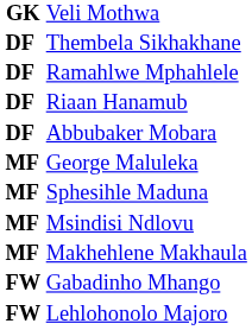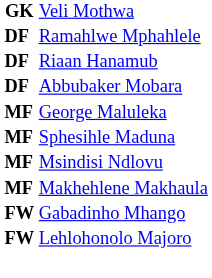 <table>
 <tr>
 <th>GK</th>
 <td><a href='#'>Veli Mothwa</a></td>
-</tr>
-<tr>
-<td><strong>DF</strong></td>
-<td><a href='#'>Thembela Sikhakhane</a></td>
 </tr>
 <tr>
 <td><strong>DF</strong></td>
 <td><a href='#'>Ramahlwe Mphahlele</a></td>
 </tr>
 <tr>
 <td><strong>DF</strong></td>
 <td><a href='#'>Riaan Hanamub</a></td>
 </tr>
 <tr>
 <td><strong>DF</strong></td>
 <td><a href='#'>Abbubaker Mobara</a></td>
 </tr>
 <tr>
 <td><strong>MF</strong></td>
 <td><a href='#'>George Maluleka</a></td>
 </tr>
 <tr>
 <td><strong>MF</strong></td>
 <td><a href='#'>Sphesihle Maduna</a></td>
 </tr>
 <tr>
 <td><strong>MF</strong></td>
 <td><a href='#'>Msindisi Ndlovu</a></td>
 </tr>
 <tr>
 <td><strong>MF</strong></td>
 <td><a href='#'>Makhehlene Makhaula</a></td>
 </tr>
 <tr>
 <td><strong>FW</strong></td>
 <td><a href='#'>Gabadinho Mhango</a></td>
 </tr>
 <tr>
 <td><strong>FW</strong></td>
 <td><a href='#'>Lehlohonolo Majoro</a></td>
 </tr>
 </table>
